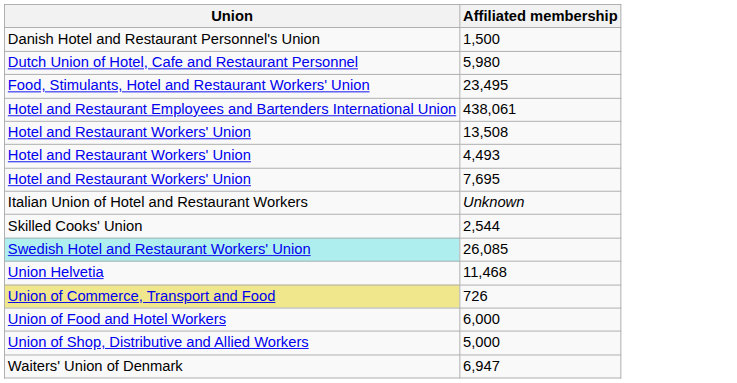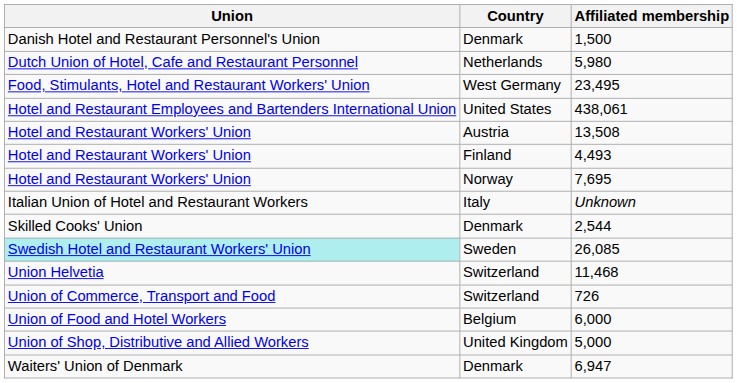 <table class="wikitable sortable">
 <tr>
 <th>Union</th>
+<th>Country</th>
 <th>Affiliated membership</th>
 </tr>
 <tr>
 <td>Danish Hotel and Restaurant Personnel's Union</td>
+<td>Denmark</td>
 <td>1,500</td>
 </tr>
 <tr>
 <td><a href='#'>Dutch Union of Hotel, Cafe and Restaurant Personnel</a></td>
+<td>Netherlands</td>
 <td>5,980</td>
 </tr>
 <tr>
 <td><a href='#'>Food, Stimulants, Hotel and Restaurant Workers' Union</a></td>
+<td>West Germany</td>
 <td>23,495</td>
 </tr>
 <tr>
 <td><a href='#'>Hotel and Restaurant Employees and Bartenders International Union</a></td>
+<td>United States</td>
 <td>438,061</td>
 </tr>
 <tr>
 <td><a href='#'>Hotel and Restaurant Workers' Union</a></td>
+<td>Austria</td>
 <td>13,508</td>
 </tr>
 <tr>
 <td><a href='#'>Hotel and Restaurant Workers' Union</a></td>
+<td>Finland</td>
 <td>4,493</td>
 </tr>
 <tr>
 <td><a href='#'>Hotel and Restaurant Workers' Union</a></td>
+<td>Norway</td>
 <td>7,695</td>
 </tr>
 <tr>
 <td>Italian Union of Hotel and Restaurant Workers</td>
+<td>Italy</td>
 <td><em>Unknown</em></td>
 </tr>
 <tr>
 <td>Skilled Cooks' Union</td>
+<td>Denmark</td>
 <td>2,544</td>
 </tr>
 <tr>
 <td style="background: paleturquoise;"><a href='#'>Swedish Hotel and Restaurant Workers' Union</a></td>
+<td>Sweden</td>
 <td>26,085</td>
 </tr>
 <tr>
 <td><a href='#'>Union Helvetia</a></td>
+<td>Switzerland</td>
 <td>11,468</td>
 </tr>
 <tr>
-<td style="background: khaki;"><a href='#'>Union of Commerce, Transport and Food</a></td>
+<td><a href='#'>Union of Commerce, Transport and Food</a></td>
+<td>Switzerland</td>
 <td>726</td>
 </tr>
 <tr>
 <td><a href='#'>Union of Food and Hotel Workers</a></td>
+<td>Belgium</td>
 <td>6,000</td>
 </tr>
 <tr>
 <td><a href='#'>Union of Shop, Distributive and Allied Workers</a></td>
+<td>United Kingdom</td>
 <td>5,000</td>
 </tr>
 <tr>
 <td>Waiters' Union of Denmark</td>
+<td>Denmark</td>
 <td>6,947</td>
 </tr>
 </table>
